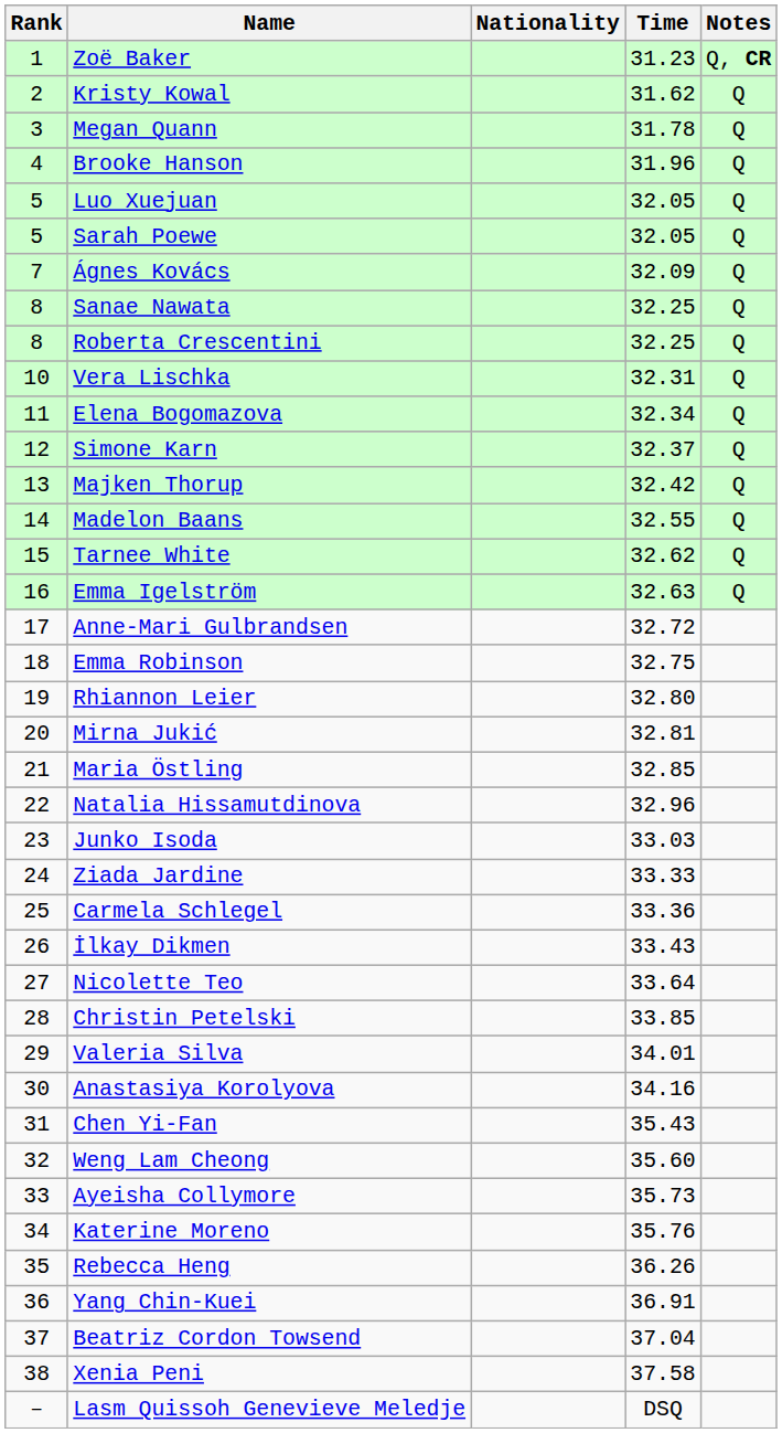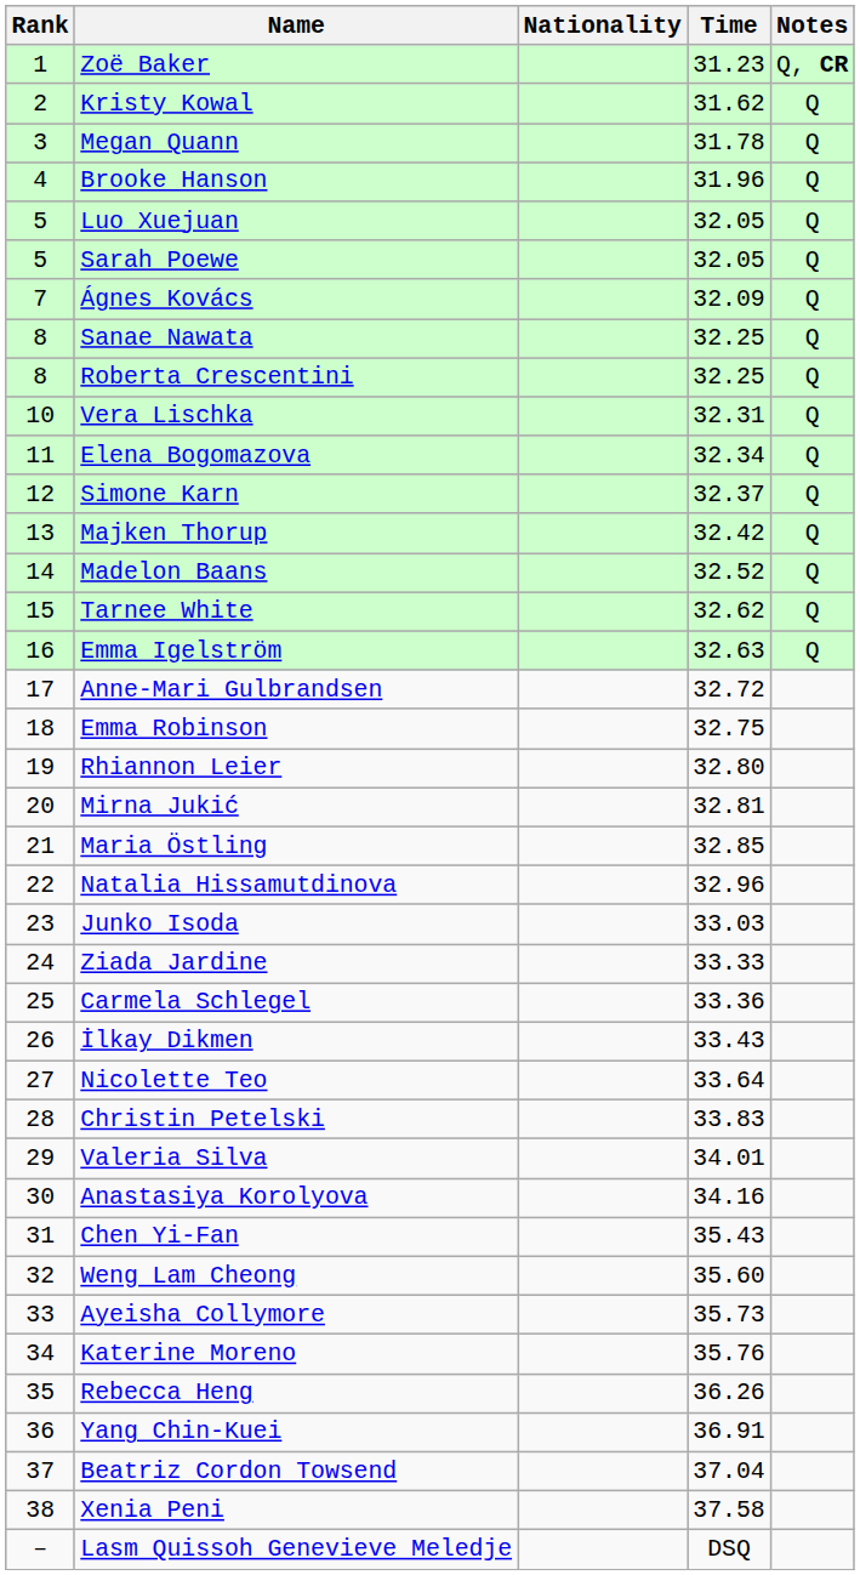 <table class="wikitable sortable" style="text-align:center">
 <tr>
 <th>Rank</th>
 <th>Name</th>
 <th>Nationality</th>
 <th>Time</th>
 <th>Notes</th>
 </tr>
 <tr bgcolor=ccffcc>
 <td>1</td>
 <td align=left><a href='#'>Zoë Baker</a></td>
 <td align=left></td>
 <td>31.23</td>
 <td>Q, <strong>CR</strong></td>
 </tr>
 <tr bgcolor=ccffcc>
 <td>2</td>
 <td align=left><a href='#'>Kristy Kowal</a></td>
 <td align=left></td>
 <td>31.62</td>
 <td>Q</td>
 </tr>
 <tr bgcolor=ccffcc>
 <td>3</td>
 <td align=left><a href='#'>Megan Quann</a></td>
 <td align=left></td>
 <td>31.78</td>
 <td>Q</td>
 </tr>
 <tr bgcolor=ccffcc>
 <td>4</td>
 <td align=left><a href='#'>Brooke Hanson</a></td>
 <td align=left></td>
 <td>31.96</td>
 <td>Q</td>
 </tr>
 <tr bgcolor=ccffcc>
 <td>5</td>
 <td align=left><a href='#'>Luo Xuejuan</a></td>
 <td align=left></td>
 <td>32.05</td>
 <td>Q</td>
 </tr>
 <tr bgcolor=ccffcc>
 <td>5</td>
 <td align=left><a href='#'>Sarah Poewe</a></td>
 <td align=left></td>
 <td>32.05</td>
 <td>Q</td>
 </tr>
 <tr bgcolor=ccffcc>
 <td>7</td>
 <td align=left><a href='#'>Ágnes Kovács</a></td>
 <td align=left></td>
 <td>32.09</td>
 <td>Q</td>
 </tr>
 <tr bgcolor=ccffcc>
 <td>8</td>
 <td align=left><a href='#'>Sanae Nawata</a></td>
 <td align=left></td>
 <td>32.25</td>
 <td>Q</td>
 </tr>
 <tr bgcolor=ccffcc>
 <td>8</td>
 <td align=left><a href='#'>Roberta Crescentini</a></td>
 <td align=left></td>
 <td>32.25</td>
 <td>Q</td>
 </tr>
 <tr bgcolor=ccffcc>
 <td>10</td>
 <td align=left><a href='#'>Vera Lischka</a></td>
 <td align=left></td>
 <td>32.31</td>
 <td>Q</td>
 </tr>
 <tr bgcolor=ccffcc>
 <td>11</td>
 <td align=left><a href='#'>Elena Bogomazova</a></td>
 <td align=left></td>
 <td>32.34</td>
 <td>Q</td>
 </tr>
 <tr bgcolor=ccffcc>
 <td>12</td>
 <td align=left><a href='#'>Simone Karn</a></td>
 <td align=left></td>
 <td>32.37</td>
 <td>Q</td>
 </tr>
 <tr bgcolor=ccffcc>
 <td>13</td>
 <td align=left><a href='#'>Majken Thorup</a></td>
 <td align=left></td>
 <td>32.42</td>
 <td>Q</td>
 </tr>
 <tr bgcolor=ccffcc>
 <td>14</td>
 <td align=left><a href='#'>Madelon Baans</a></td>
 <td align=left></td>
-<td>32.55</td>
+<td>32.52</td>
 <td>Q</td>
 </tr>
 <tr bgcolor=ccffcc>
 <td>15</td>
 <td align=left><a href='#'>Tarnee White</a></td>
 <td align=left></td>
 <td>32.62</td>
 <td>Q</td>
 </tr>
 <tr bgcolor=ccffcc>
 <td>16</td>
 <td align=left><a href='#'>Emma Igelström</a></td>
 <td align=left></td>
 <td>32.63</td>
 <td>Q</td>
 </tr>
 <tr>
 <td>17</td>
 <td align=left><a href='#'>Anne-Mari Gulbrandsen</a></td>
 <td align=left></td>
 <td>32.72</td>
 <td></td>
 </tr>
 <tr>
 <td>18</td>
 <td align=left><a href='#'>Emma Robinson</a></td>
 <td align=left></td>
 <td>32.75</td>
 <td></td>
 </tr>
 <tr>
 <td>19</td>
 <td align=left><a href='#'>Rhiannon Leier</a></td>
 <td align=left></td>
 <td>32.80</td>
 <td></td>
 </tr>
 <tr>
 <td>20</td>
 <td align=left><a href='#'>Mirna Jukić</a></td>
 <td align=left></td>
 <td>32.81</td>
 <td></td>
 </tr>
 <tr>
 <td>21</td>
 <td align=left><a href='#'>Maria Östling</a></td>
 <td align=left></td>
 <td>32.85</td>
 <td></td>
 </tr>
 <tr>
 <td>22</td>
 <td align=left><a href='#'>Natalia Hissamutdinova</a></td>
 <td align=left></td>
 <td>32.96</td>
 <td></td>
 </tr>
 <tr>
 <td>23</td>
 <td align=left><a href='#'>Junko Isoda</a></td>
 <td align=left></td>
 <td>33.03</td>
 <td></td>
 </tr>
 <tr>
 <td>24</td>
 <td align=left><a href='#'>Ziada Jardine</a></td>
 <td align=left></td>
 <td>33.33</td>
 <td></td>
 </tr>
 <tr>
 <td>25</td>
 <td align=left><a href='#'>Carmela Schlegel</a></td>
 <td align=left></td>
 <td>33.36</td>
 <td></td>
 </tr>
 <tr>
 <td>26</td>
 <td align=left><a href='#'>İlkay Dikmen</a></td>
 <td align=left></td>
 <td>33.43</td>
 <td></td>
 </tr>
 <tr>
 <td>27</td>
 <td align=left><a href='#'>Nicolette Teo</a></td>
 <td align=left></td>
 <td>33.64</td>
 <td></td>
 </tr>
 <tr>
 <td>28</td>
 <td align=left><a href='#'>Christin Petelski</a></td>
 <td align=left></td>
-<td>33.85</td>
+<td>33.83</td>
 <td></td>
 </tr>
 <tr>
 <td>29</td>
 <td align=left><a href='#'>Valeria Silva</a></td>
 <td align=left></td>
 <td>34.01</td>
 <td></td>
 </tr>
 <tr>
 <td>30</td>
 <td align=left><a href='#'>Anastasiya Korolyova</a></td>
 <td align=left></td>
 <td>34.16</td>
 <td></td>
 </tr>
 <tr>
 <td>31</td>
 <td align=left><a href='#'>Chen Yi-Fan</a></td>
 <td align=left></td>
 <td>35.43</td>
 <td></td>
 </tr>
 <tr>
 <td>32</td>
 <td align=left><a href='#'>Weng Lam Cheong</a></td>
 <td align=left></td>
 <td>35.60</td>
 <td></td>
 </tr>
 <tr>
 <td>33</td>
 <td align=left><a href='#'>Ayeisha Collymore</a></td>
 <td align=left></td>
 <td>35.73</td>
 <td></td>
 </tr>
 <tr>
 <td>34</td>
 <td align=left><a href='#'>Katerine Moreno</a></td>
 <td align=left></td>
 <td>35.76</td>
 <td></td>
 </tr>
 <tr>
 <td>35</td>
 <td align=left><a href='#'>Rebecca Heng</a></td>
 <td align=left></td>
 <td>36.26</td>
 <td></td>
 </tr>
 <tr>
 <td>36</td>
 <td align=left><a href='#'>Yang Chin-Kuei</a></td>
 <td align=left></td>
 <td>36.91</td>
 <td></td>
 </tr>
 <tr>
 <td>37</td>
 <td align=left><a href='#'>Beatriz Cordon Towsend</a></td>
 <td align=left></td>
 <td>37.04</td>
 <td></td>
 </tr>
 <tr>
 <td>38</td>
 <td align=left><a href='#'>Xenia Peni</a></td>
 <td align=left></td>
 <td>37.58</td>
 <td></td>
 </tr>
 <tr>
 <td>–</td>
 <td align=left><a href='#'>Lasm Quissoh Genevieve Meledje</a></td>
 <td align=left></td>
 <td>DSQ</td>
 <td></td>
 </tr>
 </table>
